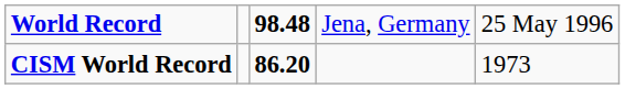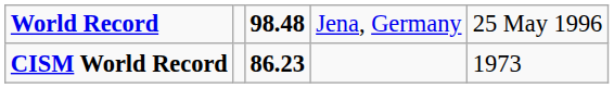 <table class="wikitable">
 <tr>
 <td><strong><a href='#'>World Record</a></strong></td>
 <td></td>
 <td><strong>98.48</strong></td>
 <td><a href='#'>Jena</a>, <a href='#'>Germany</a></td>
 <td>25 May 1996</td>
 </tr>
 <tr>
 <td><strong><a href='#'>CISM</a> World Record</strong></td>
 <td></td>
-<td><strong>86.20</strong></td>
+<td><strong>86.23</strong></td>
 <td></td>
 <td>1973</td>
 </tr>
 </table>
